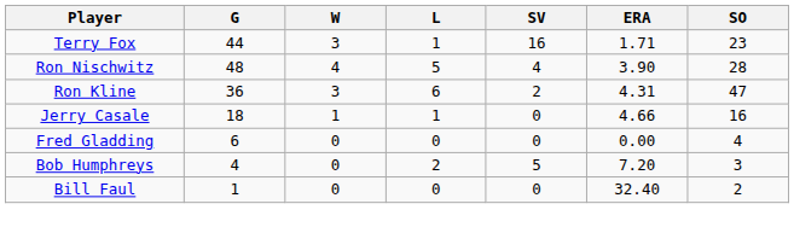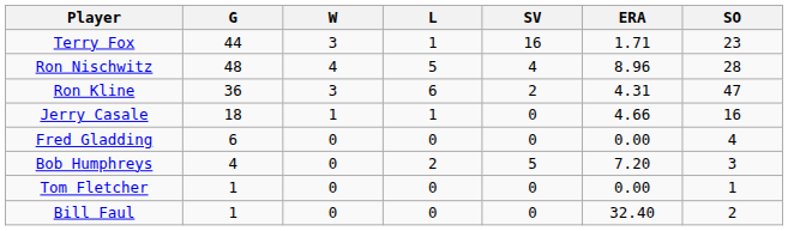 <table class="wikitable sortable">
 <tr>
 <th bgcolor="#DDDDFF" width="16%">Player</th>
 <th bgcolor="#DDDDFF" width="9%">G</th>
 <th bgcolor="#DDDDFF" width="9%">W</th>
 <th bgcolor="#DDDDFF" width="9%">L</th>
 <th bgcolor="#DDDDFF" width="9%">SV</th>
 <th bgcolor="#DDDDFF" width="9%">ERA</th>
 <th bgcolor="#DDDDFF" width="9%">SO</th>
 </tr>
 <tr align="center">
 <td><a href='#'>Terry Fox</a></td>
 <td>44</td>
 <td>3</td>
 <td>1</td>
 <td>16</td>
 <td>1.71</td>
 <td>23</td>
 </tr>
 <tr align=center>
 <td><a href='#'>Ron Nischwitz</a></td>
 <td>48</td>
 <td>4</td>
 <td>5</td>
 <td>4</td>
-<td>3.90</td>
+<td>8.96</td>
 <td>28</td>
 </tr>
 <tr align="center">
 <td><a href='#'>Ron Kline</a></td>
 <td>36</td>
 <td>3</td>
 <td>6</td>
 <td>2</td>
 <td>4.31</td>
 <td>47</td>
 </tr>
 <tr align="center">
 <td><a href='#'>Jerry Casale</a></td>
 <td>18</td>
 <td>1</td>
 <td>1</td>
 <td>0</td>
 <td>4.66</td>
 <td>16</td>
 </tr>
 <tr align="center">
 <td><a href='#'>Fred Gladding</a></td>
 <td>6</td>
 <td>0</td>
 <td>0</td>
 <td>0</td>
 <td>0.00</td>
 <td>4</td>
 </tr>
 <tr align="center">
 <td><a href='#'>Bob Humphreys</a></td>
 <td>4</td>
 <td>0</td>
 <td>2</td>
 <td>5</td>
 <td>7.20</td>
 <td>3</td>
 </tr>
 <tr align="center">
+<td><a href='#'>Tom Fletcher</a></td>
+<td>1</td>
+<td>0</td>
+<td>0</td>
+<td>0</td>
+<td>0.00</td>
+<td>1</td>
+</tr>
+<tr align="center">
 <td><a href='#'>Bill Faul</a></td>
 <td>1</td>
 <td>0</td>
 <td>0</td>
 <td>0</td>
 <td>32.40</td>
 <td>2</td>
 </tr>
 </table>
